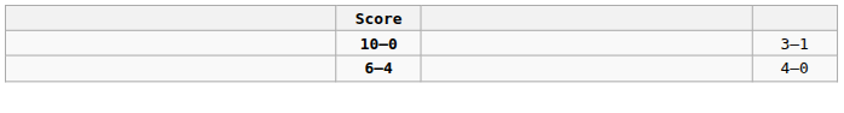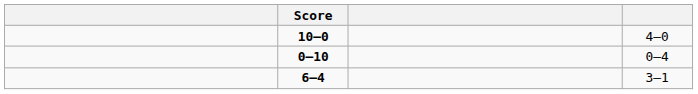 <table class="wikitable" style="text-align: center; ">
 <tr>
 <th align="right" width="270"></th>
 <th width="65">Score</th>
 <th align="left" width="270"></th>
 <th width="65"></th>
 </tr>
 <tr>
 <td align="left"><strong></strong></td>
 <td><strong>10–0</strong></td>
 <td align="left"></td>
-<td>3–1 <strong></strong></td>
+<td>4–0 <strong></strong></td>
+</tr>
+<tr>
+<td align="left"></td>
+<td><strong>0–10</strong></td>
+<td align="left"><strong></strong></td>
+<td>0–4 <strong></strong></td>
 </tr>
 <tr>
 <td align="left"><strong></strong></td>
 <td><strong>6–4</strong></td>
 <td align="left"></td>
-<td>4–0 <strong></strong></td>
+<td>3–1 <strong></strong></td>
 </tr>
 </table>
